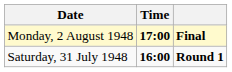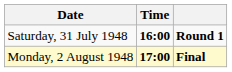 <table class="wikitable">
 <tr>
 <th>Date</th>
 <th>Time</th>
 <th></th>
 </tr>
 <tr>
+<td>Saturday, 31 July 1948</td>
+<td><strong>16:00</strong></td>
+<td><strong>Round 1</strong></td>
+</tr>
+<tr>
 <td style=background:lemonchiffon>Monday, 2 August 1948</td>
 <td style=background:lemonchiffon><strong>17:00</strong></td>
 <td style=background:lemonchiffon><strong>Final</strong></td>
 </tr>
-<tr>
-<td>Saturday, 31 July 1948</td>
-<td><strong>16:00</strong></td>
-<td><strong>Round 1</strong></td>
-</tr>
 </table>
